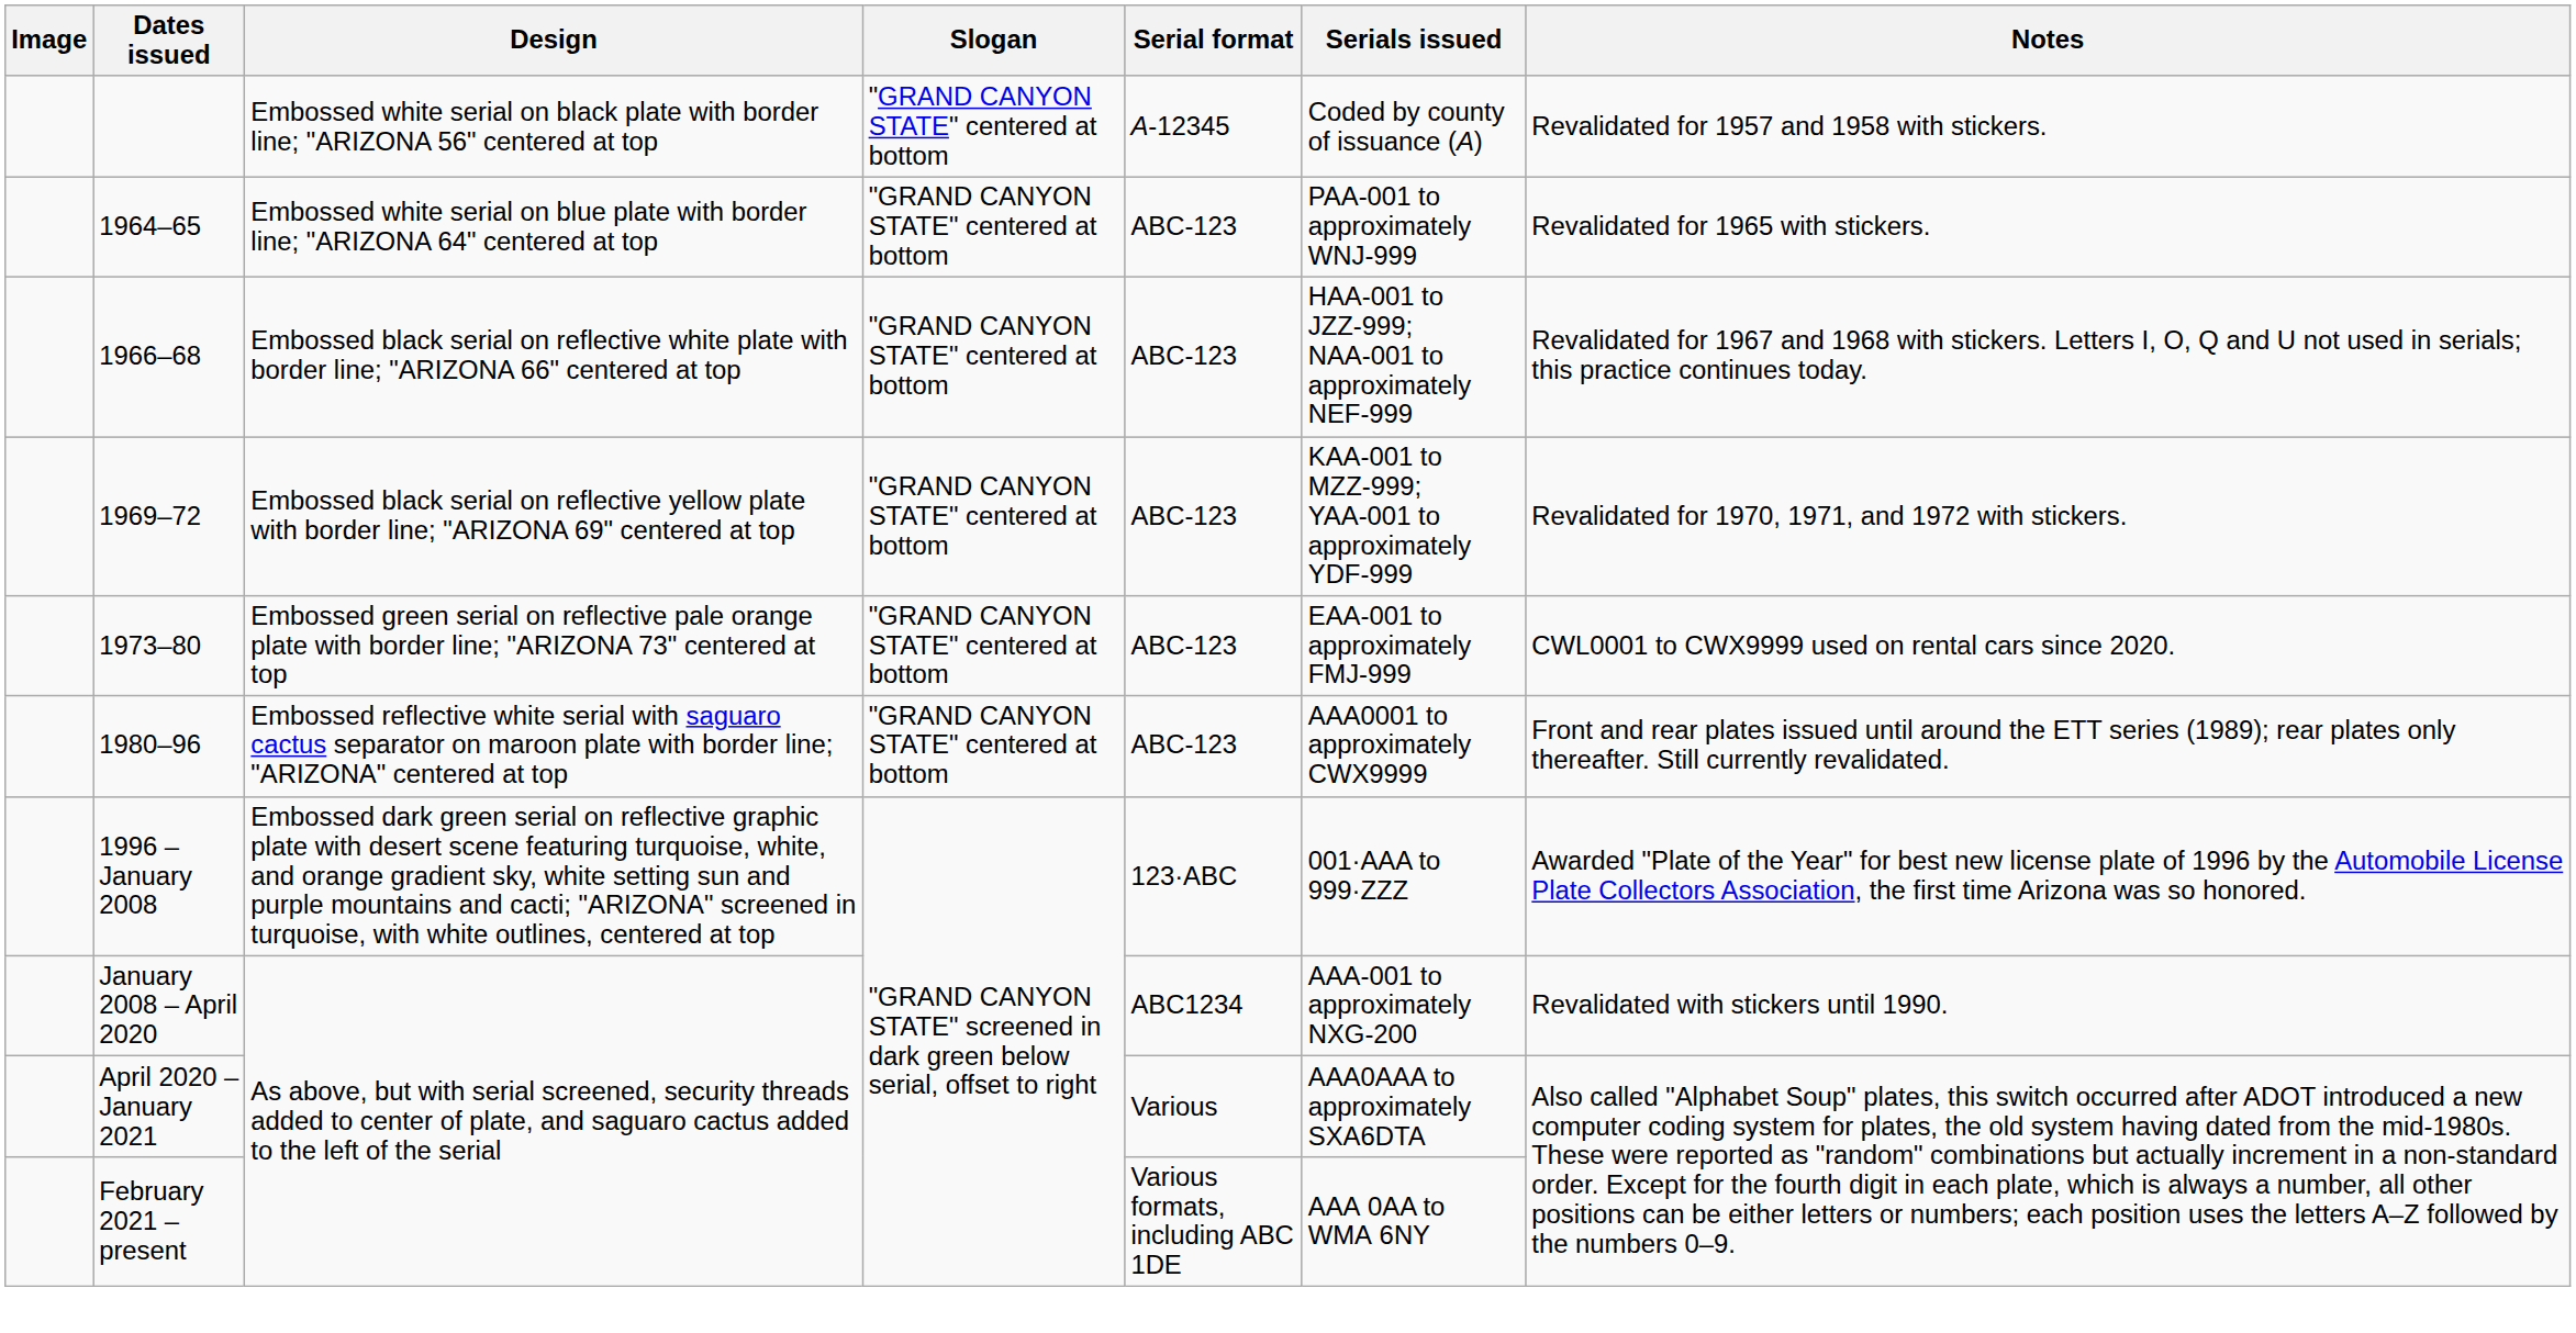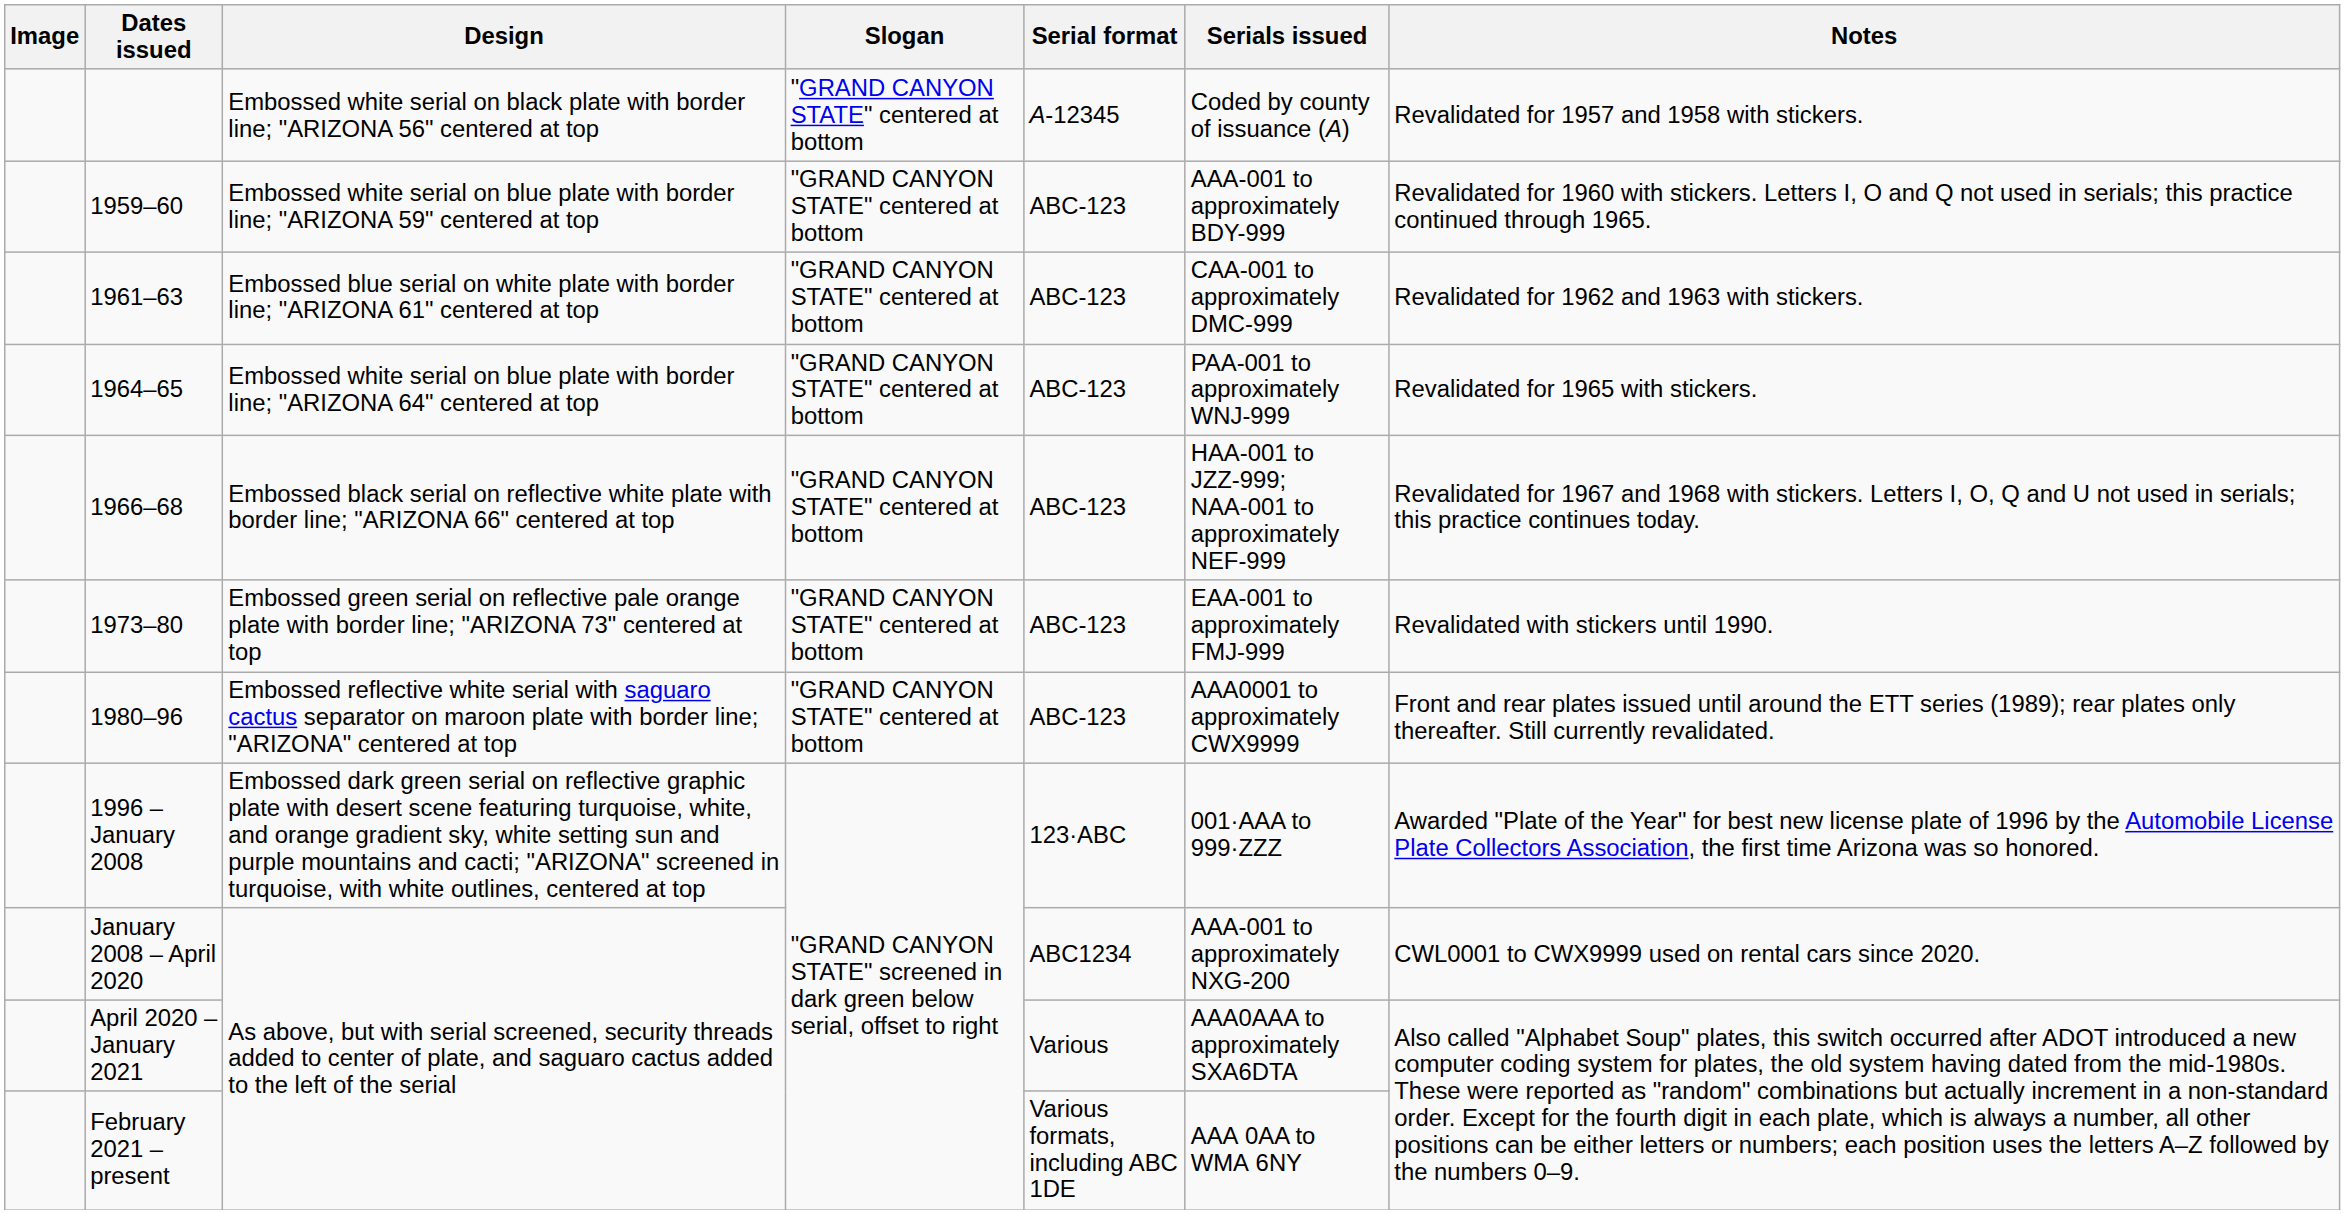 <table class="wikitable">
 <tr>
 <th>Image</th>
 <th>Dates issued</th>
 <th>Design</th>
 <th>Slogan</th>
 <th>Serial format</th>
 <th>Serials issued</th>
 <th>Notes</th>
 </tr>
 <tr>
 <td></td>
 <td></td>
 <td>Embossed white serial on black plate with border line; "ARIZONA 56" centered at top</td>
 <td>"<a href='#'>GRAND CANYON STATE</a>" centered at bottom</td>
 <td><em>A</em>-12345</td>
 <td>Coded by county of issuance (<em>A</em>)</td>
 <td>Revalidated for 1957 and 1958 with stickers.</td>
 </tr>
 <tr>
 <td></td>
+<td>1959–60</td>
+<td>Embossed white serial on blue plate with border line; "ARIZONA 59" centered at top</td>
+<td>"GRAND CANYON STATE" centered at bottom</td>
+<td>ABC-123</td>
+<td>AAA-001 to approximately BDY-999</td>
+<td>Revalidated for 1960 with stickers. Letters I, O and Q not used in serials; this practice continued through 1965.</td>
+</tr>
+<tr>
+<td></td>
+<td>1961–63</td>
+<td>Embossed blue serial on white plate with border line; "ARIZONA 61" centered at top</td>
+<td>"GRAND CANYON STATE" centered at bottom</td>
+<td>ABC-123</td>
+<td>CAA-001 to approximately DMC-999</td>
+<td>Revalidated for 1962 and 1963 with stickers.</td>
+</tr>
+<tr>
+<td></td>
 <td>1964–65</td>
 <td>Embossed white serial on blue plate with border line; "ARIZONA 64" centered at top</td>
 <td>"GRAND CANYON STATE" centered at bottom</td>
 <td>ABC-123</td>
 <td>PAA-001 to approximately WNJ-999</td>
 <td>Revalidated for 1965 with stickers.</td>
 </tr>
 <tr>
 <td></td>
 <td>1966–68</td>
 <td>Embossed black serial on reflective white plate with border line; "ARIZONA 66" centered at top</td>
 <td>"GRAND CANYON STATE" centered at bottom</td>
 <td>ABC-123</td>
 <td>HAA-001 to<br>JZZ-999;<br>NAA-001 to approximately NEF-999</td>
 <td>Revalidated for 1967 and 1968 with stickers. Letters I, O, Q and U not used in serials; this practice continues today.</td>
 </tr>
 <tr>
 <td></td>
-<td>1969–72</td>
-<td>Embossed black serial on reflective yellow plate with border line; "ARIZONA 69" centered at top</td>
-<td>"GRAND CANYON STATE" centered at bottom</td>
-<td>ABC-123</td>
-<td>KAA-001 to<br>MZZ-999;<br>YAA-001 to approximately YDF-999</td>
-<td>Revalidated for 1970, 1971, and 1972 with stickers.</td>
-</tr>
-<tr>
-<td></td>
 <td>1973–80</td>
 <td>Embossed green serial on reflective pale orange plate with border line; "ARIZONA 73" centered at top</td>
 <td>"GRAND CANYON STATE" centered at bottom</td>
 <td>ABC-123</td>
 <td>EAA-001 to approximately FMJ-999</td>
-<td>CWL0001 to CWX9999 used on rental cars since 2020.</td>
+<td>Revalidated with stickers until 1990.</td>
 </tr>
 <tr>
 <td></td>
 <td>1980–96</td>
 <td>Embossed reflective white serial with <a href='#'>saguaro cactus</a> separator on maroon plate with border line; "ARIZONA" centered at top</td>
 <td>"GRAND CANYON STATE" centered at bottom</td>
 <td>ABC-123</td>
 <td>AAA0001 to approximately CWX9999</td>
 <td>Front and rear plates issued until around the ETT series (1989); rear plates only thereafter. Still currently revalidated.</td>
 </tr>
 <tr>
 <td></td>
 <td>1996 – January 2008</td>
 <td>Embossed dark green serial on reflective graphic plate with desert scene featuring turquoise, white, and orange gradient sky, white setting sun and purple mountains and cacti; "ARIZONA" screened in turquoise, with white outlines, centered at top</td>
 <td rowspan="4">"GRAND CANYON STATE" screened in dark green below serial, offset to right</td>
 <td>123·ABC</td>
 <td>001·AAA to 999·ZZZ</td>
 <td>Awarded "Plate of the Year" for best new license plate of 1996 by the <a href='#'>Automobile License Plate Collectors Association</a>, the first time Arizona was so honored.</td>
 </tr>
 <tr>
 <td></td>
 <td>January 2008 – April 2020</td>
 <td rowspan="3">As above, but with serial screened, security threads added to center of plate, and saguaro cactus added to the left of the serial</td>
 <td>ABC1234</td>
 <td>AAA-001 to approximately NXG-200</td>
-<td>Revalidated with stickers until 1990.</td>
+<td>CWL0001 to CWX9999 used on rental cars since 2020.</td>
 </tr>
 <tr>
 <td></td>
 <td>April 2020 – January 2021</td>
 <td>Various</td>
 <td>AAA0AAA to approximately SXA6DTA </td>
 <td rowspan="2">Also called "Alphabet Soup" plates, this switch occurred after ADOT introduced a new computer coding system for plates, the old system having dated from the mid-1980s. These were reported as "random" combinations but actually increment in a non-standard order. Except for the fourth digit in each plate, which is always a number, all other positions can be either letters or numbers; each position uses the letters A–Z followed by the numbers 0–9.</td>
 </tr>
 <tr>
 <td></td>
 <td>February 2021 – present</td>
 <td>Various formats, including ABC 1DE</td>
 <td>AAA 0AA to WMA 6NY </td>
 </tr>
 </table>
